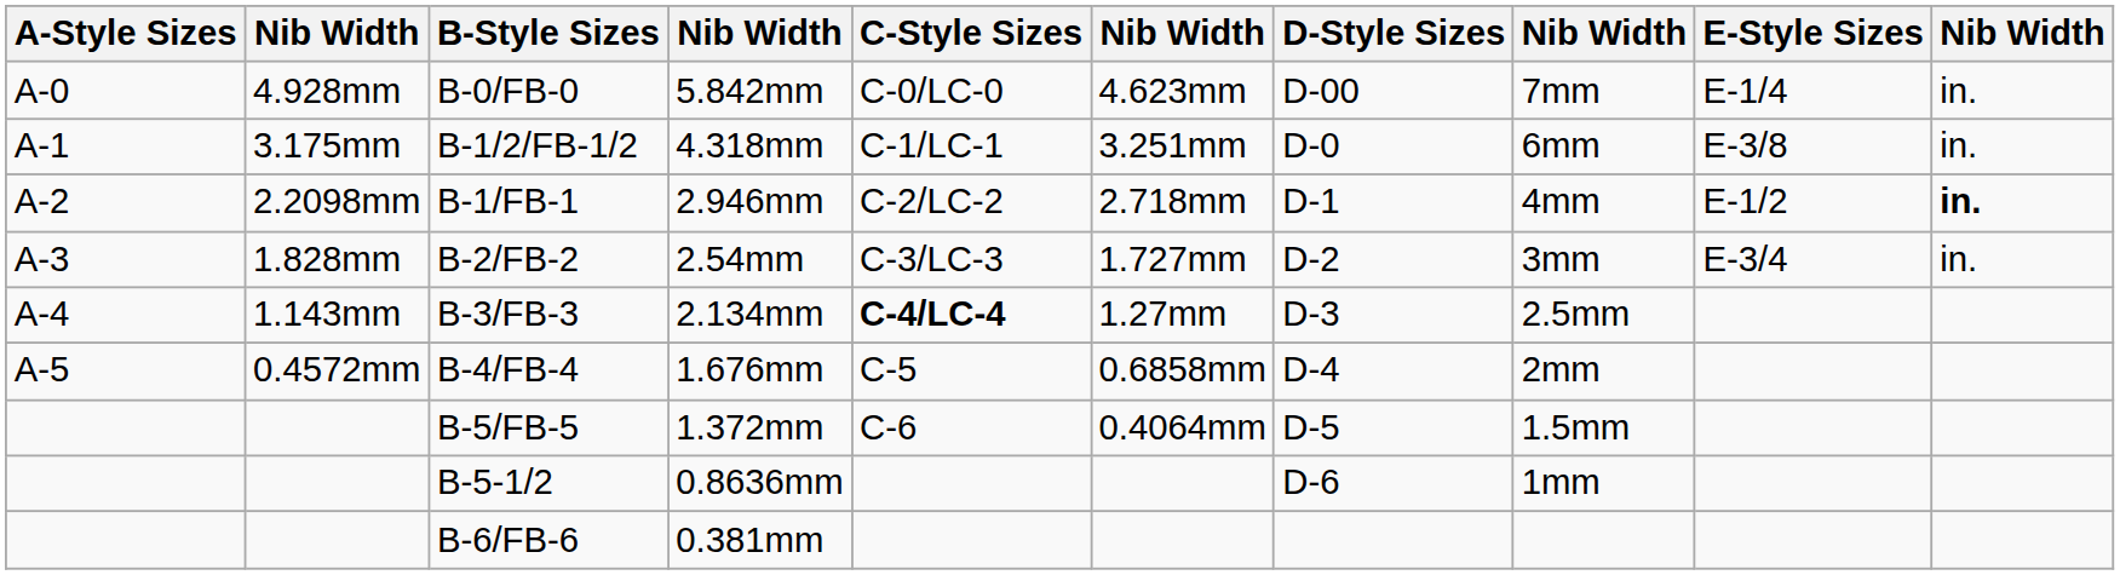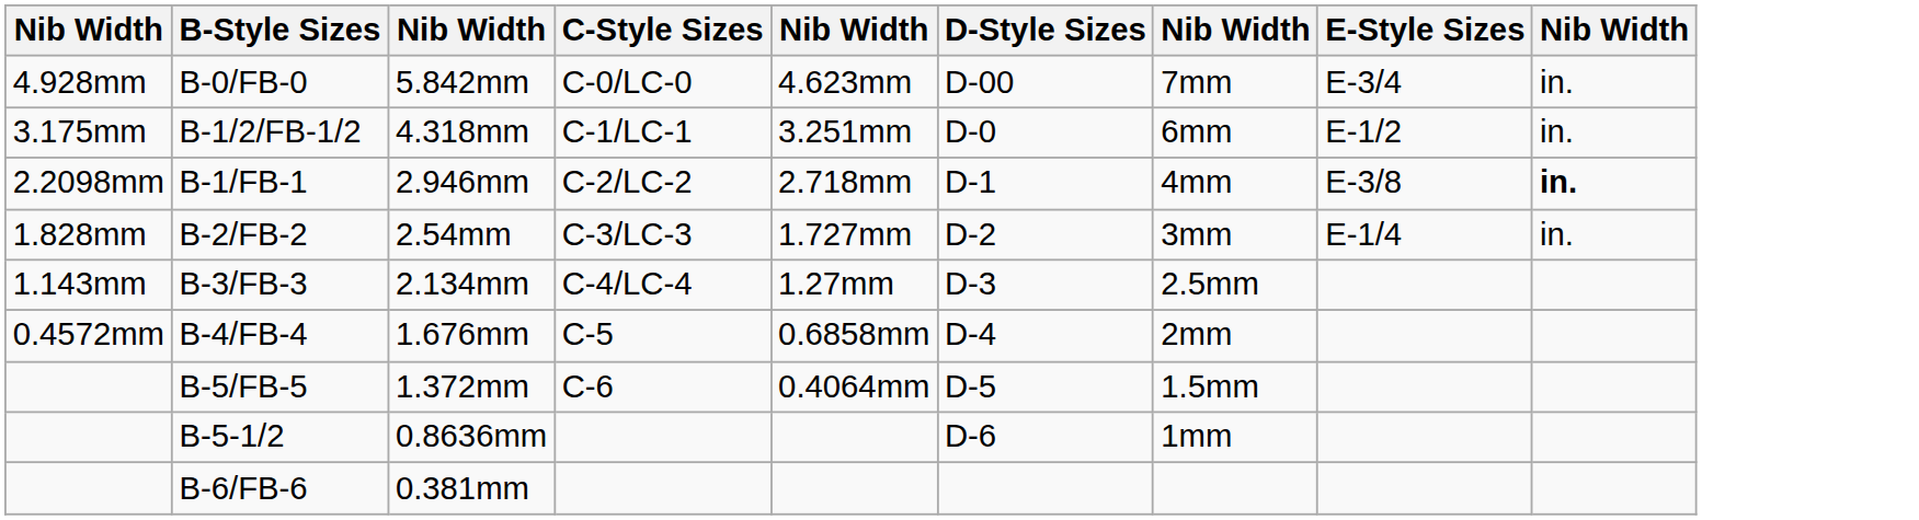 <table class="wikitable">
 <tr>
-<th>A-Style Sizes</th>
 <th>Nib Width</th>
 <th>B-Style Sizes</th>
 <th>Nib Width</th>
 <th>C-Style Sizes</th>
 <th>Nib Width</th>
 <th>D-Style Sizes</th>
 <th>Nib Width</th>
 <th>E-Style Sizes</th>
 <th>Nib Width</th>
 </tr>
 <tr>
-<td>A-0</td>
 <td>4.928mm</td>
 <td>B-0/FB-0</td>
 <td>5.842mm</td>
 <td>C-0/LC-0</td>
 <td>4.623mm</td>
 <td>D-00</td>
 <td>7mm</td>
-<td>E-1/4</td>
+<td>E-3/4</td>
 <td> in.</td>
 </tr>
 <tr>
-<td>A-1</td>
 <td>3.175mm</td>
 <td>B-1/2/FB-1/2</td>
 <td>4.318mm</td>
 <td>C-1/LC-1</td>
 <td>3.251mm</td>
 <td>D-0</td>
 <td>6mm</td>
-<td>E-3/8</td>
+<td>E-1/2</td>
 <td> in.</td>
 </tr>
 <tr>
-<td>A-2</td>
 <td>2.2098mm</td>
 <td>B-1/FB-1</td>
 <td>2.946mm</td>
 <td>C-2/LC-2</td>
 <td>2.718mm</td>
 <td>D-1</td>
 <td>4mm</td>
-<td>E-1/2</td>
+<td>E-3/8</td>
 <td><strong> in.</strong></td>
 </tr>
 <tr>
-<td>A-3</td>
 <td>1.828mm</td>
 <td>B-2/FB-2</td>
 <td>2.54mm</td>
 <td>C-3/LC-3</td>
 <td>1.727mm</td>
 <td>D-2</td>
 <td>3mm</td>
-<td>E-3/4</td>
+<td>E-1/4</td>
 <td> in.</td>
 </tr>
 <tr>
-<td>A-4</td>
 <td>1.143mm</td>
 <td>B-3/FB-3</td>
 <td>2.134mm</td>
-<td><strong>C-4/LC-4</strong></td>
+<td>C-4/LC-4</td>
 <td>1.27mm</td>
 <td>D-3</td>
 <td>2.5mm</td>
 <td></td>
 <td></td>
 </tr>
 <tr>
-<td>A-5</td>
 <td>0.4572mm</td>
 <td>B-4/FB-4</td>
 <td>1.676mm</td>
 <td>C-5</td>
 <td>0.6858mm</td>
 <td>D-4</td>
 <td>2mm</td>
 <td></td>
 <td></td>
 </tr>
 <tr>
 <td></td>
-<td></td>
 <td>B-5/FB-5</td>
 <td>1.372mm</td>
 <td>C-6</td>
 <td>0.4064mm</td>
 <td>D-5</td>
 <td>1.5mm</td>
 <td></td>
 <td></td>
 </tr>
 <tr>
-<td></td>
 <td></td>
 <td>B-5-1/2</td>
 <td>0.8636mm</td>
 <td></td>
 <td></td>
 <td>D-6</td>
 <td>1mm</td>
 <td></td>
 <td></td>
 </tr>
 <tr>
 <td></td>
-<td></td>
 <td>B-6/FB-6</td>
 <td>0.381mm</td>
 <td></td>
 <td></td>
 <td></td>
 <td></td>
 <td></td>
 <td></td>
 </tr>
 </table>
